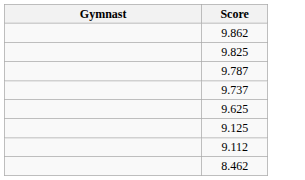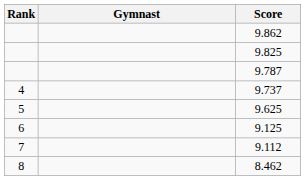 <table class="wikitable" style="text-align:center">
 <tr>
+<th>Rank</th>
 <th style="width:16em">Gymnast</th>
 <th style="width:5em">Score</th>
 </tr>
 <tr>
+<td></td>
 <td align=left></td>
 <td>9.862</td>
 </tr>
 <tr>
+<td></td>
 <td align=left></td>
 <td>9.825</td>
 </tr>
 <tr>
+<td></td>
 <td align=left></td>
 <td>9.787</td>
 </tr>
 <tr>
+<td>4</td>
 <td align=left></td>
 <td>9.737</td>
 </tr>
 <tr>
+<td>5</td>
 <td align=left></td>
 <td>9.625</td>
 </tr>
 <tr>
+<td>6</td>
 <td align=left></td>
 <td>9.125</td>
 </tr>
 <tr>
+<td>7</td>
 <td align=left></td>
 <td>9.112</td>
 </tr>
 <tr>
+<td>8</td>
 <td align=left></td>
 <td>8.462</td>
 </tr>
 </table>
